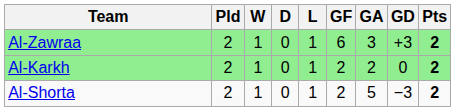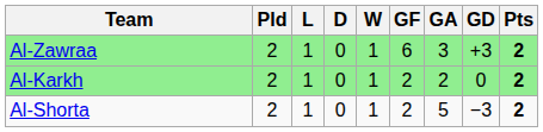 <table class="wikitable" style="text-align: center;">
 <tr>
 <th width="200">Team</th>
 <th width="20">Pld</th>
+<th width="20">L</th>
+<th width="20">D</th>
 <th width="20">W</th>
-<th width="20">D</th>
-<th width="20">L</th>
 <th width="20">GF</th>
 <th width="20">GA</th>
 <th width="20">GD</th>
 <th width="20">Pts</th>
 </tr>
 <tr bgcolor=lightgreen>
 <td style="text-align:left;"><a href='#'>Al-Zawraa</a></td>
 <td>2</td>
 <td>1</td>
 <td>0</td>
 <td>1</td>
 <td>6</td>
 <td>3</td>
 <td>+3</td>
 <td><strong>2</strong></td>
 </tr>
 <tr bgcolor=lightgreen>
 <td style="text-align:left;"><a href='#'>Al-Karkh</a></td>
 <td>2</td>
 <td>1</td>
 <td>0</td>
 <td>1</td>
 <td>2</td>
 <td>2</td>
 <td>0</td>
 <td><strong>2</strong></td>
 </tr>
 <tr>
 <td style="text-align:left;"><a href='#'>Al-Shorta</a></td>
 <td>2</td>
 <td>1</td>
 <td>0</td>
 <td>1</td>
 <td>2</td>
 <td>5</td>
 <td>−3</td>
 <td><strong>2</strong></td>
 </tr>
 </table>
